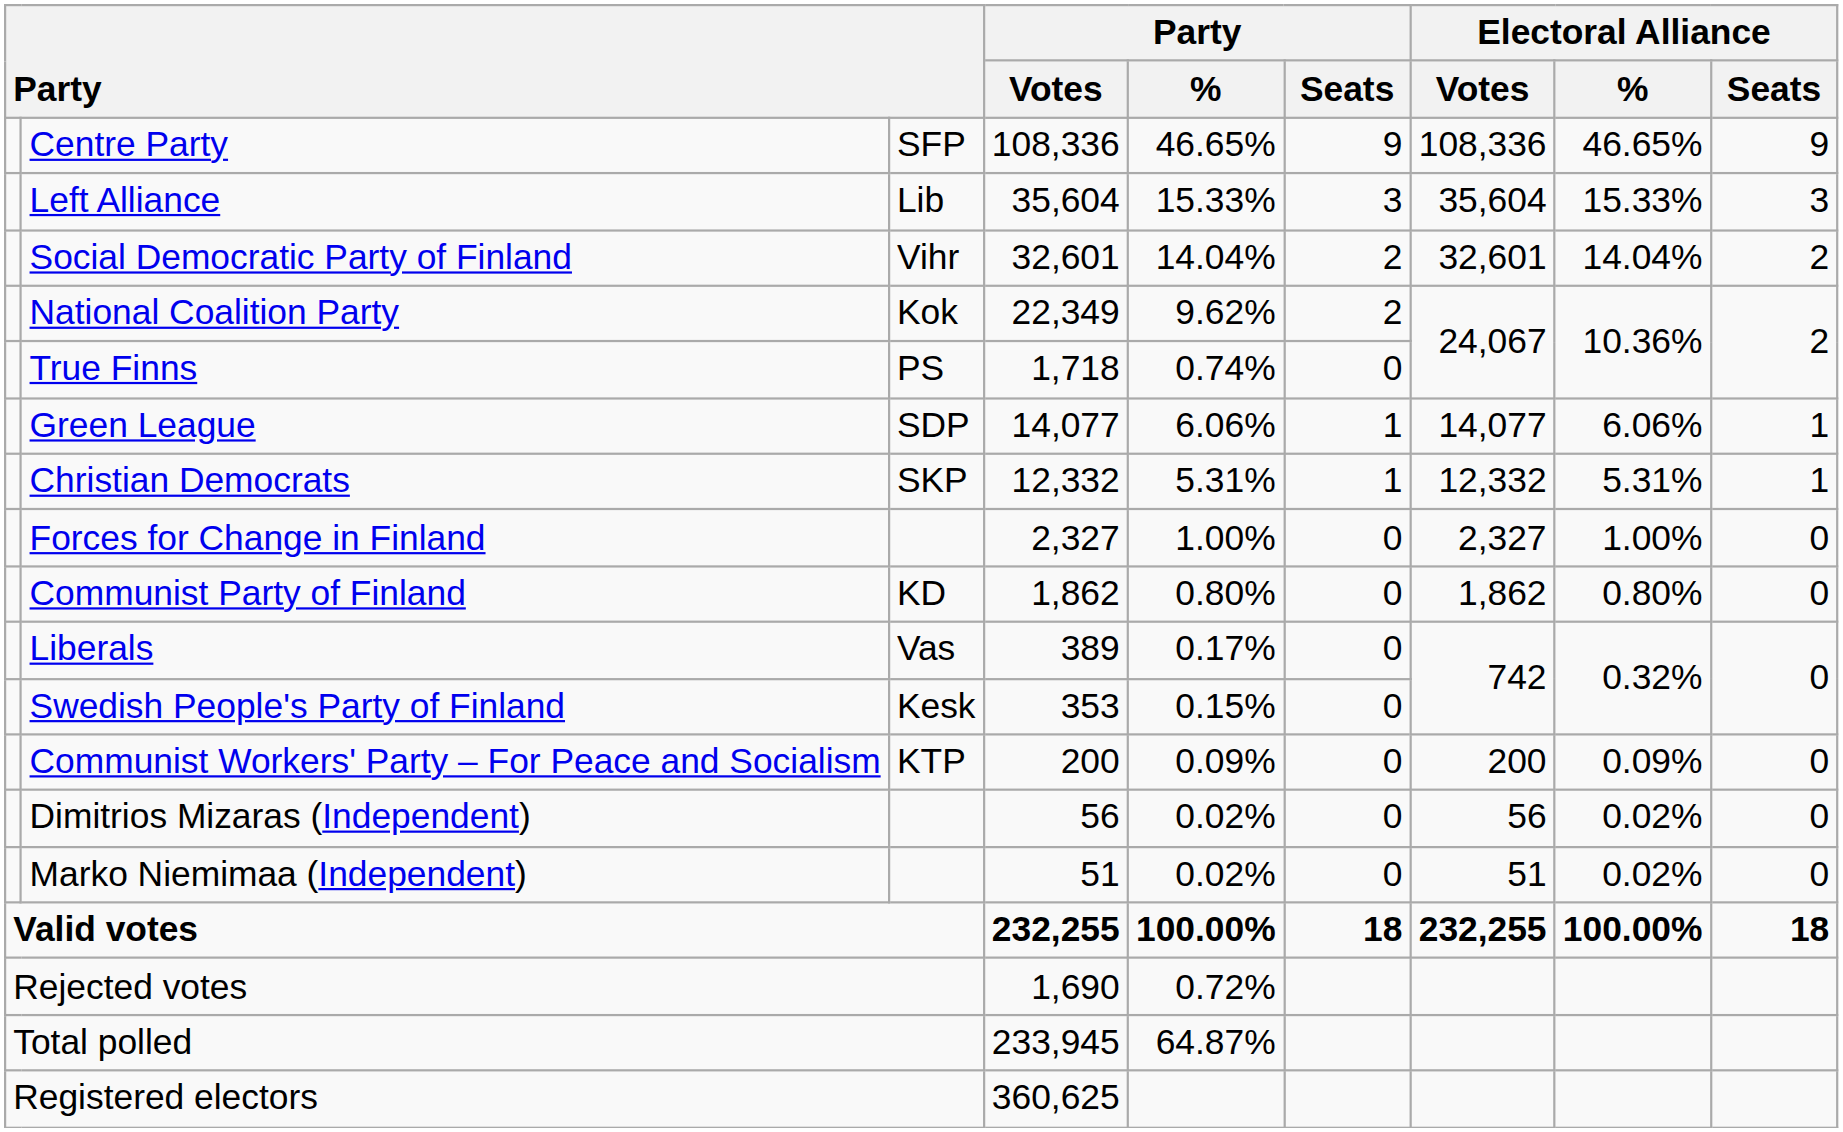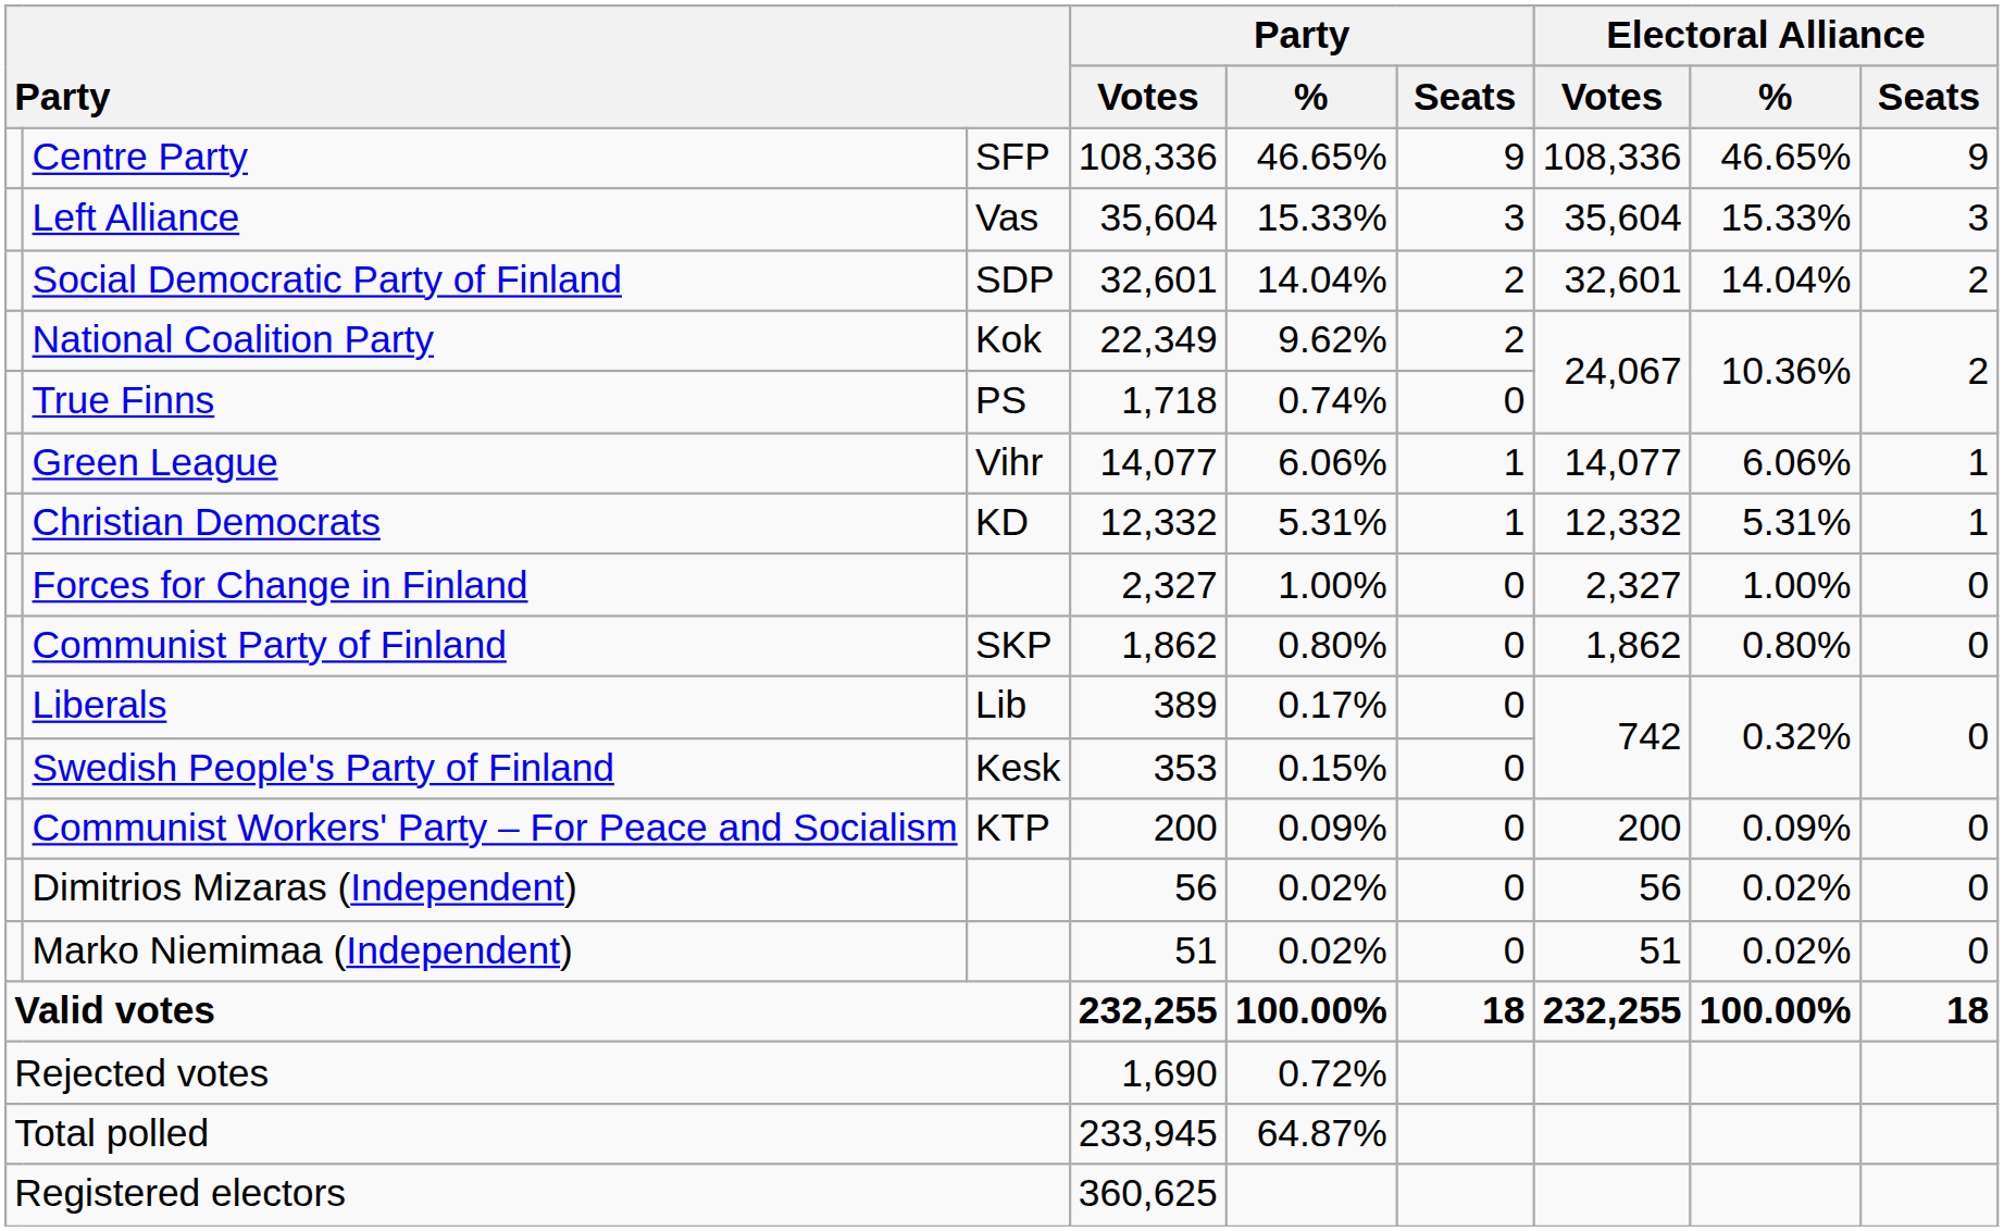 <table class="wikitable" border="1" style="text-align:right;">
 <tr>
 <th style="text-align:left;" valign=bottom rowspan=2 colspan=3>Party</th>
 <th colspan=3>Party</th>
 <th colspan=3>Electoral Alliance</th>
 </tr>
 <tr>
 <th align=center valign=bottom width="50">Votes</th>
 <th align=center valign=bottom width="50">%</th>
 <th align=center valign=bottom width="50">Seats</th>
 <th align=center valign=bottom width="50">Votes</th>
 <th align=center valign=bottom width="50">%</th>
 <th align=center valign=bottom width="50">Seats</th>
 </tr>
 <tr>
 <td></td>
 <td align=left><a href='#'>Centre Party</a></td>
 <td align=left>SFP</td>
 <td>108,336</td>
 <td>46.65%</td>
 <td>9</td>
 <td>108,336</td>
 <td>46.65%</td>
 <td>9</td>
 </tr>
 <tr>
 <td></td>
 <td align=left><a href='#'>Left Alliance</a></td>
-<td align=left>Lib</td>
+<td align=left>Vas</td>
 <td>35,604</td>
 <td>15.33%</td>
 <td>3</td>
 <td>35,604</td>
 <td>15.33%</td>
 <td>3</td>
 </tr>
 <tr>
 <td></td>
 <td align=left style="white-space: nowrap;"><a href='#'>Social Democratic Party of Finland</a></td>
-<td align=left>Vihr</td>
+<td align=left>SDP</td>
 <td>32,601</td>
 <td>14.04%</td>
 <td>2</td>
 <td>32,601</td>
 <td>14.04%</td>
 <td>2</td>
 </tr>
 <tr>
 <td></td>
 <td align=left><a href='#'>National Coalition Party</a></td>
 <td align=left>Kok</td>
 <td>22,349</td>
 <td>9.62%</td>
 <td>2</td>
 <td rowspan=2>24,067</td>
 <td rowspan=2>10.36%</td>
 <td rowspan=2>2</td>
 </tr>
 <tr>
 <td></td>
 <td align=left><a href='#'>True Finns</a></td>
 <td align=left>PS</td>
 <td>1,718</td>
 <td>0.74%</td>
 <td>0</td>
 </tr>
 <tr>
 <td></td>
 <td align=left><a href='#'>Green League</a></td>
-<td align=left>SDP</td>
+<td align=left>Vihr</td>
 <td>14,077</td>
 <td>6.06%</td>
 <td>1</td>
 <td>14,077</td>
 <td>6.06%</td>
 <td>1</td>
 </tr>
 <tr>
 <td></td>
 <td align=left><a href='#'>Christian Democrats</a></td>
-<td align=left>SKP</td>
+<td align=left>KD</td>
 <td>12,332</td>
 <td>5.31%</td>
 <td>1</td>
 <td>12,332</td>
 <td>5.31%</td>
 <td>1</td>
 </tr>
 <tr>
 <td></td>
 <td align=left><a href='#'>Forces for Change in Finland</a></td>
 <td align=left></td>
 <td>2,327</td>
 <td>1.00%</td>
 <td>0</td>
 <td>2,327</td>
 <td>1.00%</td>
 <td>0</td>
 </tr>
 <tr>
 <td></td>
 <td align=left><a href='#'>Communist Party of Finland</a></td>
-<td align=left>KD</td>
+<td align=left>SKP</td>
 <td>1,862</td>
 <td>0.80%</td>
 <td>0</td>
 <td>1,862</td>
 <td>0.80%</td>
 <td>0</td>
 </tr>
 <tr>
 <td></td>
 <td align=left><a href='#'>Liberals</a></td>
-<td align=left>Vas</td>
+<td align=left>Lib</td>
 <td>389</td>
 <td>0.17%</td>
 <td>0</td>
 <td rowspan=2>742</td>
 <td rowspan=2>0.32%</td>
 <td rowspan=2>0</td>
 </tr>
 <tr>
 <td></td>
 <td align=left><a href='#'>Swedish People's Party of Finland</a></td>
 <td align=left>Kesk</td>
 <td>353</td>
 <td>0.15%</td>
 <td>0</td>
 </tr>
 <tr>
 <td></td>
 <td align=left><a href='#'>Communist Workers' Party – For Peace and Socialism</a></td>
 <td align=left>KTP</td>
 <td>200</td>
 <td>0.09%</td>
 <td>0</td>
 <td>200</td>
 <td>0.09%</td>
 <td>0</td>
 </tr>
 <tr>
 <td></td>
 <td align=left>Dimitrios Mizaras (<a href='#'>Independent</a>)</td>
 <td align=left></td>
 <td>56</td>
 <td>0.02%</td>
 <td>0</td>
 <td>56</td>
 <td>0.02%</td>
 <td>0</td>
 </tr>
 <tr>
 <td></td>
 <td align=left>Marko Niemimaa (<a href='#'>Independent</a>)</td>
 <td align=left></td>
 <td>51</td>
 <td>0.02%</td>
 <td>0</td>
 <td>51</td>
 <td>0.02%</td>
 <td>0</td>
 </tr>
 <tr style="font-weight:bold">
 <td align=left colspan=3>Valid votes</td>
 <td>232,255</td>
 <td>100.00%</td>
 <td>18</td>
 <td>232,255</td>
 <td>100.00%</td>
 <td>18</td>
 </tr>
 <tr>
 <td align=left colspan=3>Rejected votes</td>
 <td>1,690</td>
 <td>0.72%</td>
 <td></td>
 <td></td>
 <td></td>
 <td></td>
 </tr>
 <tr>
 <td align=left colspan=3>Total polled</td>
 <td>233,945</td>
 <td>64.87%</td>
 <td></td>
 <td></td>
 <td></td>
 <td></td>
 </tr>
 <tr>
 <td align=left colspan=3>Registered electors</td>
 <td>360,625</td>
 <td></td>
 <td></td>
 <td></td>
 <td></td>
 <td></td>
 </tr>
 </table>
